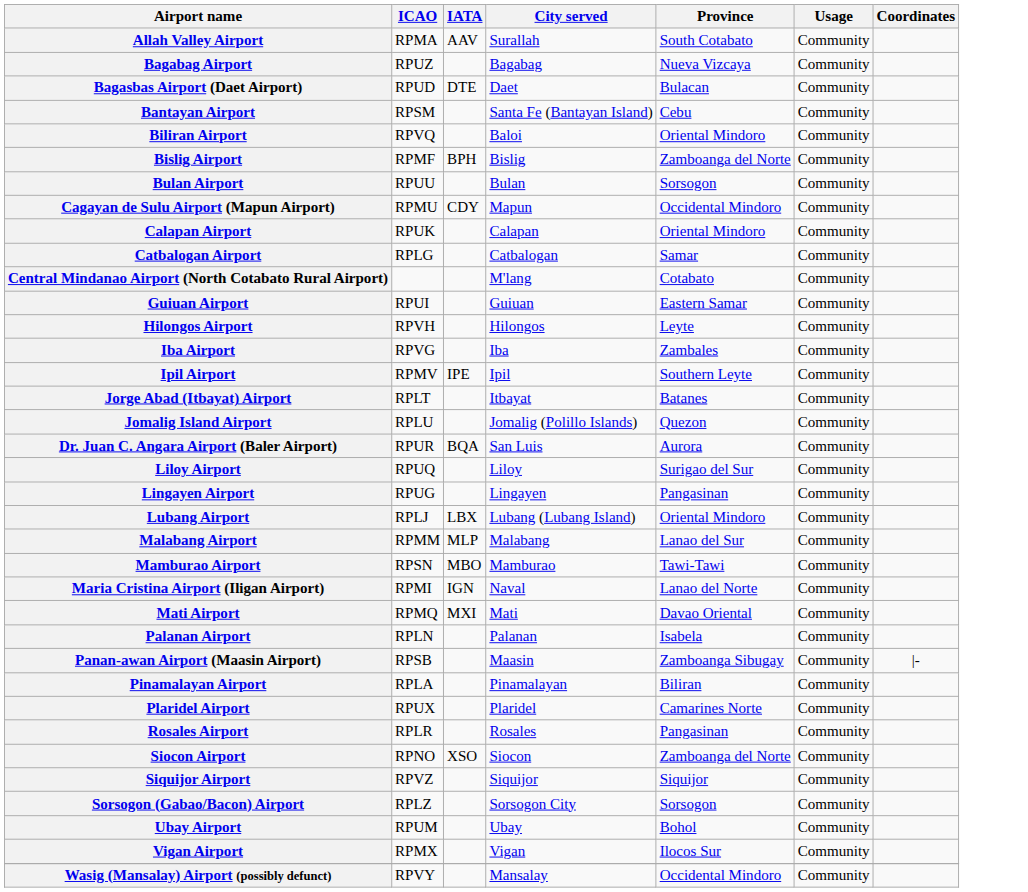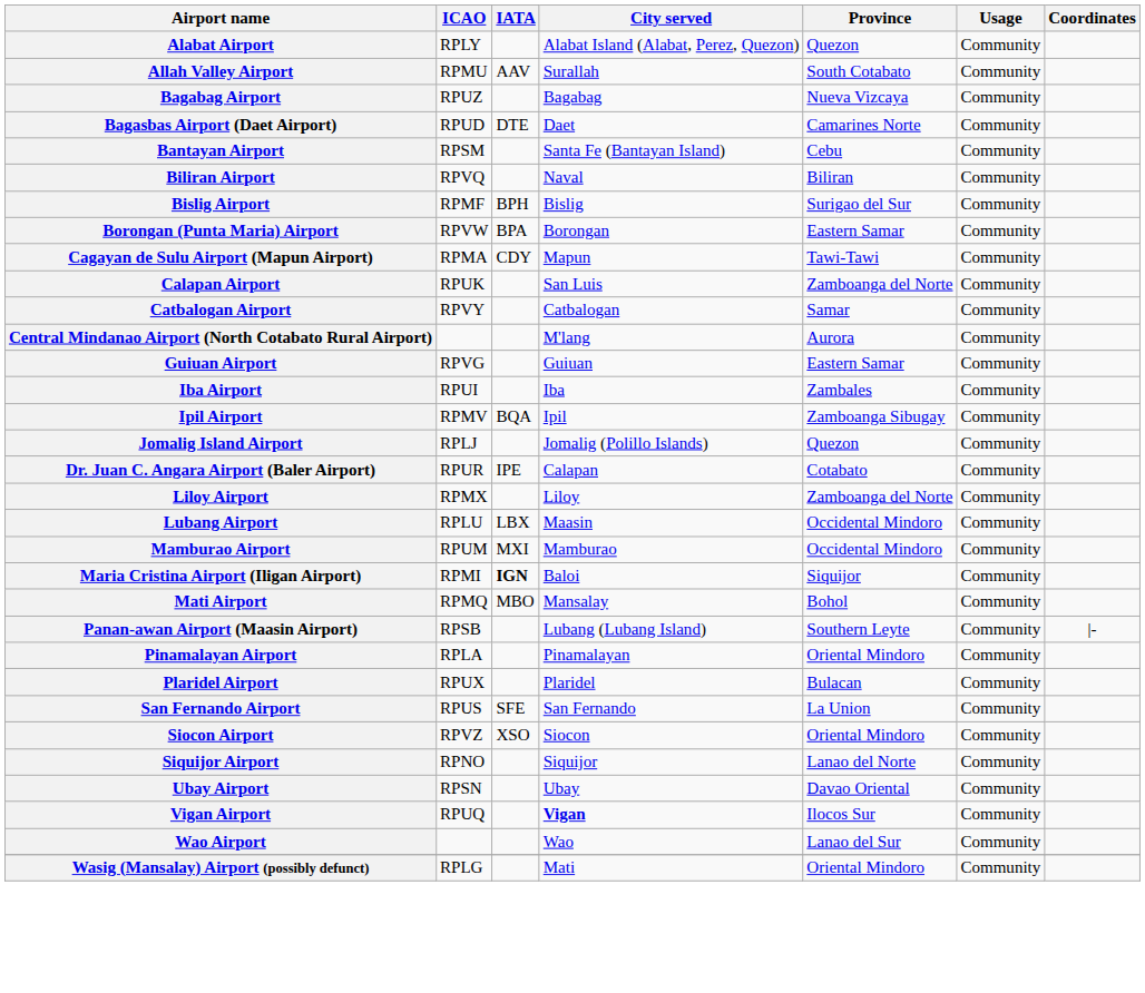 <table class="wikitable sortable collapsible plainrowheaders toptextcells">
 <tr style="vertical-align:middle;">
 <th scope="col">Airport name</th>
 <th scope="col"><a href='#'>ICAO</a></th>
 <th scope="col"><a href='#'>IATA</a></th>
 <th scope="col"><a href='#'>City served</a></th>
 <th scope="col">Province</th>
 <th scope="col">Usage</th>
 <th scope="col">Coordinates</th>
 </tr>
 <tr>
+<th scope="row"><a href='#'>Alabat Airport</a></th>
+<td>RPLY</td>
+<td></td>
+<td><a href='#'>Alabat Island</a> (<a href='#'>Alabat</a>, <a href='#'>Perez</a>, <a href='#'>Quezon</a>)</td>
+<td><a href='#'>Quezon</a></td>
+<td>Community</td>
+<td style="text-align:center;"><small></small></td>
+</tr>
+<tr>
 <th scope="row"><a href='#'>Allah Valley Airport</a></th>
-<td>RPMA</td>
+<td>RPMU</td>
 <td>AAV</td>
 <td><a href='#'>Surallah</a></td>
 <td><a href='#'>South Cotabato</a></td>
 <td>Community</td>
 <td style="text-align:center;"><small></small></td>
 </tr>
 <tr>
 <th scope="row"><a href='#'>Bagabag Airport</a></th>
 <td>RPUZ</td>
 <td></td>
 <td><a href='#'>Bagabag</a></td>
 <td><a href='#'>Nueva Vizcaya</a></td>
 <td>Community</td>
 <td style="text-align:center;"><small></small></td>
 </tr>
 <tr>
 <th scope="row"><a href='#'>Bagasbas Airport</a> (Daet Airport)</th>
 <td>RPUD</td>
 <td>DTE</td>
 <td><a href='#'>Daet</a></td>
-<td><a href='#'>Bulacan</a></td>
+<td><a href='#'>Camarines Norte</a></td>
 <td>Community</td>
 <td style="text-align:center;"><small></small></td>
 </tr>
 <tr>
 <th scope="row"><strong><a href='#'>Bantayan Airport</a></strong></th>
 <td>RPSM</td>
 <td></td>
 <td><a href='#'>Santa Fe</a> (<a href='#'>Bantayan Island</a>)</td>
 <td><a href='#'>Cebu</a></td>
 <td>Community</td>
 <td style="text-align:center;"><small></small></td>
 </tr>
 <tr>
 <th scope="row"><a href='#'>Biliran Airport</a></th>
 <td>RPVQ</td>
 <td></td>
-<td><a href='#'>Baloi</a></td>
-<td><a href='#'>Oriental Mindoro</a></td>
+<td><a href='#'>Naval</a></td>
+<td><a href='#'>Biliran</a></td>
 <td>Community</td>
 <td style="text-align:center;"><small></small></td>
 </tr>
 <tr>
 <th scope="row"><a href='#'>Bislig Airport</a></th>
 <td>RPMF</td>
 <td>BPH</td>
 <td><a href='#'>Bislig</a></td>
-<td><a href='#'>Zamboanga del Norte</a></td>
+<td><a href='#'>Surigao del Sur</a></td>
 <td>Community</td>
 <td style="text-align:center;"><small></small></td>
 </tr>
 <tr>
-<th scope="row"><a href='#'>Bulan Airport</a></th>
-<td>RPUU</td>
-<td></td>
-<td><a href='#'>Bulan</a></td>
-<td><a href='#'>Sorsogon</a></td>
+<th scope="row"><strong><a href='#'>Borongan (Punta Maria) Airport</a></strong></th>
+<td>RPVW</td>
+<td>BPA</td>
+<td><a href='#'>Borongan</a></td>
+<td><a href='#'>Eastern Samar</a></td>
 <td>Community</td>
 <td style="text-align:center;"><small></small></td>
 </tr>
 <tr>
 <th scope="row"><a href='#'>Cagayan de Sulu Airport</a> (Mapun Airport)</th>
-<td>RPMU</td>
+<td>RPMA</td>
 <td>CDY</td>
 <td><a href='#'>Mapun</a></td>
-<td><a href='#'>Occidental Mindoro</a></td>
+<td><a href='#'>Tawi-Tawi</a></td>
 <td>Community</td>
 <td style="text-align:center;"><small></small></td>
 </tr>
 <tr>
 <th scope="row"><a href='#'>Calapan Airport</a></th>
 <td>RPUK</td>
 <td></td>
-<td><a href='#'>Calapan</a></td>
-<td><a href='#'>Oriental Mindoro</a></td>
+<td><a href='#'>San Luis</a></td>
+<td><a href='#'>Zamboanga del Norte</a></td>
 <td>Community</td>
 <td style="text-align:center;"><small></small></td>
 </tr>
 <tr>
 <th scope="row"><a href='#'>Catbalogan Airport</a></th>
-<td>RPLG</td>
+<td>RPVY</td>
 <td></td>
 <td><a href='#'>Catbalogan</a></td>
 <td><a href='#'>Samar</a></td>
 <td>Community</td>
 <td style="text-align:center;"><small></small></td>
 </tr>
 <tr>
 <th scope="row"><a href='#'>Central Mindanao Airport</a> (North Cotabato Rural Airport)</th>
 <td></td>
 <td></td>
 <td><a href='#'>M'lang</a></td>
-<td><a href='#'>Cotabato</a></td>
+<td><a href='#'>Aurora</a></td>
 <td>Community</td>
 <td style="text-align:center;"><small></small></td>
 </tr>
 <tr>
 <th scope="row"><a href='#'>Guiuan Airport</a></th>
-<td>RPUI</td>
+<td>RPVG</td>
 <td></td>
 <td><a href='#'>Guiuan</a></td>
 <td><a href='#'>Eastern Samar</a></td>
 <td>Community</td>
 <td style="text-align:center;"><small></small></td>
 </tr>
 <tr>
-<th scope="row"><a href='#'>Hilongos Airport</a></th>
-<td>RPVH</td>
-<td></td>
-<td><a href='#'>Hilongos</a></td>
-<td><a href='#'>Leyte</a></td>
-<td>Community</td>
-<td style="text-align:center;"><small></small></td>
-</tr>
-<tr>
 <th scope="row"><a href='#'>Iba Airport</a></th>
-<td>RPVG</td>
+<td>RPUI</td>
 <td></td>
 <td><a href='#'>Iba</a></td>
 <td><a href='#'>Zambales</a></td>
 <td>Community</td>
 <td style="text-align:center;"><small></small></td>
 </tr>
 <tr>
 <th scope="row"><a href='#'>Ipil Airport</a></th>
 <td>RPMV</td>
-<td>IPE</td>
+<td>BQA</td>
 <td><a href='#'>Ipil</a></td>
-<td><a href='#'>Southern Leyte</a></td>
-<td>Community</td>
-<td style="text-align:center;"><small></small></td>
-</tr>
-<tr>
-<th scope="row"><strong><a href='#'>Jorge Abad (Itbayat) Airport</a></strong></th>
-<td>RPLT</td>
-<td></td>
-<td><a href='#'>Itbayat</a></td>
-<td><a href='#'>Batanes</a></td>
+<td><a href='#'>Zamboanga Sibugay</a></td>
 <td>Community</td>
 <td style="text-align:center;"><small></small></td>
 </tr>
 <tr>
 <th scope="row"><a href='#'>Jomalig Island Airport</a></th>
-<td>RPLU</td>
+<td>RPLJ</td>
 <td></td>
 <td><a href='#'>Jomalig</a> (<a href='#'>Polillo Islands</a>)</td>
 <td><a href='#'>Quezon</a></td>
 <td>Community</td>
 <td style="text-align:center;"><small></small></td>
 </tr>
 <tr>
 <th scope="row"><strong><a href='#'>Dr. Juan C. Angara Airport</a></strong> (Baler Airport)</th>
 <td>RPUR</td>
-<td>BQA</td>
-<td><a href='#'>San Luis</a></td>
-<td><a href='#'>Aurora</a></td>
+<td>IPE</td>
+<td><a href='#'>Calapan</a></td>
+<td><a href='#'>Cotabato</a></td>
 <td>Community</td>
 <td style="text-align:center;"><small></small></td>
 </tr>
 <tr>
 <th scope="row"><a href='#'>Liloy Airport</a></th>
-<td>RPUQ</td>
+<td>RPMX</td>
 <td></td>
 <td><a href='#'>Liloy</a></td>
-<td><a href='#'>Surigao del Sur</a></td>
-<td>Community</td>
-<td style="text-align:center;"><small></small></td>
-</tr>
-<tr>
-<th scope="row"><a href='#'>Lingayen Airport</a></th>
-<td>RPUG</td>
-<td></td>
-<td><a href='#'>Lingayen</a></td>
-<td><a href='#'>Pangasinan</a></td>
+<td><a href='#'>Zamboanga del Norte</a></td>
 <td>Community</td>
 <td style="text-align:center;"><small></small></td>
 </tr>
 <tr>
 <th scope="row"><a href='#'>Lubang Airport</a></th>
-<td>RPLJ</td>
+<td>RPLU</td>
 <td>LBX</td>
-<td><a href='#'>Lubang</a> (<a href='#'>Lubang Island</a>)</td>
-<td><a href='#'>Oriental Mindoro</a></td>
-<td>Community</td>
-<td style="text-align:center;"><small></small></td>
-</tr>
-<tr>
-<th scope="row"><a href='#'>Malabang Airport</a></th>
-<td>RPMM</td>
-<td>MLP</td>
-<td><a href='#'>Malabang</a></td>
-<td><a href='#'>Lanao del Sur</a></td>
+<td><a href='#'>Maasin</a></td>
+<td><a href='#'>Occidental Mindoro</a></td>
 <td>Community</td>
 <td style="text-align:center;"><small></small></td>
 </tr>
 <tr>
 <th scope="row"><a href='#'>Mamburao Airport</a></th>
-<td>RPSN</td>
-<td>MBO</td>
+<td>RPUM</td>
+<td>MXI</td>
 <td><a href='#'>Mamburao</a></td>
-<td><a href='#'>Tawi-Tawi</a></td>
+<td><a href='#'>Occidental Mindoro</a></td>
 <td>Community</td>
 <td style="text-align:center;"><small></small></td>
 </tr>
 <tr>
 <th scope="row"><a href='#'>Maria Cristina Airport</a> (Iligan Airport)</th>
 <td>RPMI</td>
-<td>IGN</td>
-<td><a href='#'>Naval</a></td>
-<td><a href='#'>Lanao del Norte</a></td>
+<td><strong>IGN</strong></td>
+<td><a href='#'>Baloi</a></td>
+<td><a href='#'>Siquijor</a></td>
 <td>Community</td>
 <td style="text-align:center;"><small></small></td>
 </tr>
 <tr>
 <th scope="row"><a href='#'>Mati Airport</a></th>
 <td>RPMQ</td>
-<td>MXI</td>
-<td><a href='#'>Mati</a></td>
-<td><a href='#'>Davao Oriental</a></td>
-<td>Community</td>
-<td style="text-align:center;"><small></small></td>
-</tr>
-<tr>
-<th scope="row"><strong><a href='#'>Palanan Airport</a></strong></th>
-<td>RPLN</td>
-<td></td>
-<td><a href='#'>Palanan</a></td>
-<td><a href='#'>Isabela</a></td>
+<td>MBO</td>
+<td><a href='#'>Mansalay</a></td>
+<td><a href='#'>Bohol</a></td>
 <td>Community</td>
 <td style="text-align:center;"><small></small></td>
 </tr>
 <tr>
 <th scope="row"><a href='#'>Panan-awan Airport</a> (Maasin Airport)</th>
 <td>RPSB</td>
 <td></td>
-<td><a href='#'>Maasin</a></td>
-<td><a href='#'>Zamboanga Sibugay</a></td>
+<td><a href='#'>Lubang</a> (<a href='#'>Lubang Island</a>)</td>
+<td><a href='#'>Southern Leyte</a></td>
 <td>Community</td>
 <td style="text-align:center;"><small></small>|-</td>
 </tr>
 <tr>
 <th scope="row"><a href='#'>Pinamalayan Airport</a></th>
 <td>RPLA</td>
 <td></td>
 <td><a href='#'>Pinamalayan</a></td>
-<td><a href='#'>Biliran</a></td>
+<td><a href='#'>Oriental Mindoro</a></td>
 <td>Community</td>
 <td style="text-align:center;"><small></small></td>
 </tr>
 <tr>
 <th scope="row"><a href='#'>Plaridel Airport</a></th>
 <td>RPUX</td>
 <td></td>
 <td><a href='#'>Plaridel</a></td>
-<td><a href='#'>Camarines Norte</a></td>
+<td><a href='#'>Bulacan</a></td>
 <td>Community</td>
 <td style="text-align:center;"><small></small></td>
 </tr>
 <tr>
-<th scope="row"><a href='#'>Rosales Airport</a></th>
-<td>RPLR</td>
-<td></td>
-<td><a href='#'>Rosales</a></td>
-<td><a href='#'>Pangasinan</a></td>
+<th scope="row"><a href='#'>San Fernando Airport</a></th>
+<td>RPUS</td>
+<td>SFE</td>
+<td><a href='#'>San Fernando</a></td>
+<td><a href='#'>La Union</a></td>
 <td>Community</td>
 <td style="text-align:center;"><small></small></td>
 </tr>
 <tr>
 <th scope="row"><a href='#'>Siocon Airport</a></th>
-<td>RPNO</td>
+<td>RPVZ</td>
 <td>XSO</td>
 <td><a href='#'>Siocon</a></td>
-<td><a href='#'>Zamboanga del Norte</a></td>
+<td><a href='#'>Oriental Mindoro</a></td>
 <td>Community</td>
 <td style="text-align:center;"><small></small></td>
 </tr>
 <tr>
 <th scope="row"><strong><a href='#'>Siquijor Airport</a></strong></th>
-<td>RPVZ</td>
+<td>RPNO</td>
 <td></td>
 <td><a href='#'>Siquijor</a></td>
-<td><a href='#'>Siquijor</a></td>
-<td>Community</td>
-<td style="text-align:center;"><small></small></td>
-</tr>
-<tr>
-<th scope="row"><a href='#'>Sorsogon (Gabao/Bacon) Airport</a></th>
-<td>RPLZ</td>
-<td></td>
-<td><a href='#'>Sorsogon City</a></td>
-<td><a href='#'>Sorsogon</a></td>
+<td><a href='#'>Lanao del Norte</a></td>
 <td>Community</td>
 <td style="text-align:center;"><small></small></td>
 </tr>
 <tr>
 <th scope="row"><a href='#'>Ubay Airport</a></th>
-<td>RPUM</td>
+<td>RPSN</td>
 <td></td>
 <td><a href='#'>Ubay</a></td>
-<td><a href='#'>Bohol</a></td>
+<td><a href='#'>Davao Oriental</a></td>
 <td>Community</td>
 <td style="text-align:center;"><small></small></td>
 </tr>
 <tr>
 <th scope="row"><strong><a href='#'>Vigan Airport</a></strong></th>
-<td>RPMX</td>
+<td>RPUQ</td>
 <td></td>
-<td><a href='#'>Vigan</a></td>
+<td><strong><a href='#'>Vigan</a></strong></td>
 <td><a href='#'>Ilocos Sur</a></td>
+<td>Community</td>
+<td style="text-align:center;"><small></small></td>
+</tr>
+<tr>
+<th scope="row"><a href='#'>Wao Airport</a></th>
+<td></td>
+<td></td>
+<td><a href='#'>Wao</a></td>
+<td><a href='#'>Lanao del Sur</a></td>
 <td>Community</td>
 <td style="text-align:center;"><small></small></td>
 </tr>
 <tr class="sortbottom">
 </tr>
 <tr>
 <th scope="row"><a href='#'>Wasig (Mansalay) Airport</a> <small>(possibly defunct)</small></th>
-<td>RPVY</td>
+<td>RPLG</td>
 <td></td>
-<td><a href='#'>Mansalay</a></td>
-<td><a href='#'>Occidental Mindoro</a></td>
+<td><a href='#'>Mati</a></td>
+<td><a href='#'>Oriental Mindoro</a></td>
 <td>Community</td>
 <td style="text-align:center;"><small></small></td>
 </tr>
 </table>
